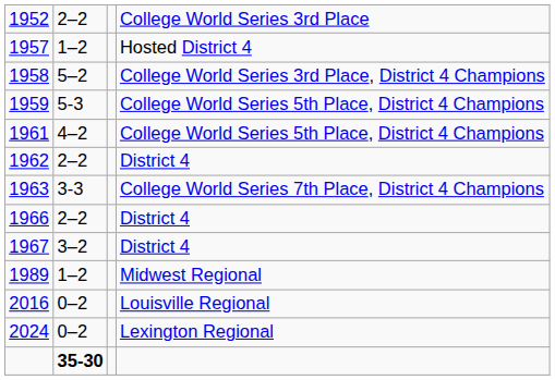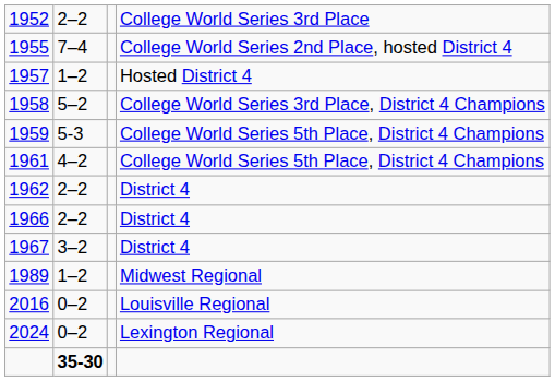 <table class="wikitable">
 <tr>
 <td><a href='#'>1952</a></td>
 <td>2–2</td>
 <td></td>
 <td><a href='#'>College World Series 3rd Place</a></td>
+</tr>
+<tr>
+<td><a href='#'>1955</a></td>
+<td>7–4</td>
+<td></td>
+<td><a href='#'>College World Series 2nd Place</a>, hosted <a href='#'>District 4</a></td>
 </tr>
 <tr>
 <td><a href='#'>1957</a></td>
 <td>1–2</td>
 <td></td>
 <td>Hosted <a href='#'>District 4</a></td>
 </tr>
 <tr>
 <td><a href='#'>1958</a></td>
 <td>5–2</td>
 <td></td>
 <td><a href='#'>College World Series 3rd Place</a>, <a href='#'>District 4 Champions</a></td>
 </tr>
 <tr>
 <td><a href='#'>1959</a></td>
 <td>5-3</td>
 <td></td>
 <td><a href='#'>College World Series 5th Place</a>, <a href='#'>District 4 Champions</a></td>
 </tr>
 <tr>
 <td><a href='#'>1961</a></td>
 <td>4–2</td>
 <td></td>
 <td><a href='#'>College World Series 5th Place</a>, <a href='#'>District 4 Champions</a></td>
 </tr>
 <tr>
 <td><a href='#'>1962</a></td>
 <td>2–2</td>
 <td></td>
 <td><a href='#'>District 4</a></td>
-</tr>
-<tr>
-<td><a href='#'>1963</a></td>
-<td>3-3</td>
-<td></td>
-<td><a href='#'>College World Series 7th Place</a>, <a href='#'>District 4 Champions</a></td>
 </tr>
 <tr>
 <td><a href='#'>1966</a></td>
 <td>2–2</td>
 <td></td>
 <td><a href='#'>District 4</a></td>
 </tr>
 <tr>
 <td><a href='#'>1967</a></td>
 <td>3–2</td>
 <td></td>
 <td><a href='#'>District 4</a></td>
 </tr>
 <tr>
 <td><a href='#'>1989</a></td>
 <td>1–2</td>
 <td></td>
 <td><a href='#'>Midwest Regional</a></td>
 </tr>
 <tr>
 <td><a href='#'>2016</a></td>
 <td>0–2</td>
 <td></td>
 <td><a href='#'>Louisville Regional</a></td>
 </tr>
 <tr>
 <td><a href='#'>2024</a></td>
 <td>0–2</td>
 <td></td>
 <td><a href='#'>Lexington Regional</a></td>
 </tr>
 <tr>
 <td></td>
 <td><strong>35-30</strong></td>
 <td><strong></strong></td>
 <td></td>
 </tr>
 </table>
